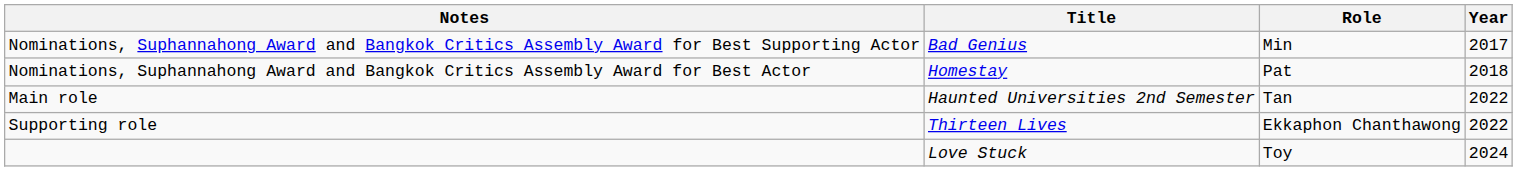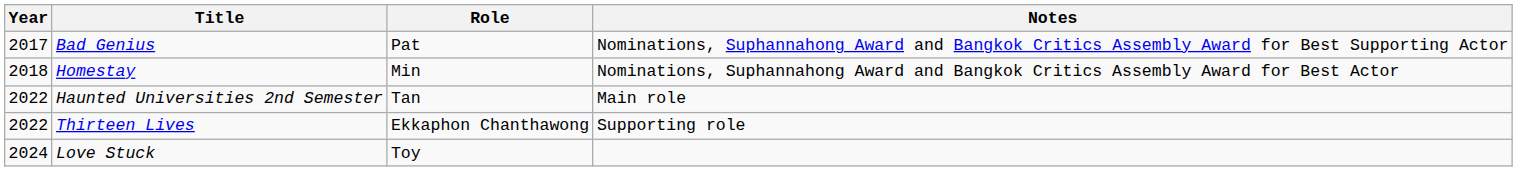 <table class="wikitable plainrowheaders sortable">
 <tr>
-<th class="unsortable">Notes</th>
+<th scope="col">Year</th>
 <th scope="col">Title</th>
 <th scope="col">Role</th>
-<th scope="col">Year</th>
+<th class="unsortable">Notes</th>
 </tr>
 <tr>
+<td>2017</td>
+<td><em><a href='#'>Bad Genius</a></em></td>
+<td>Pat</td>
 <td>Nominations, <a href='#'>Suphannahong Award</a> and <a href='#'>Bangkok Critics Assembly Award</a> for Best Supporting Actor</td>
-<td><em><a href='#'>Bad Genius</a></em></td>
-<td>Min</td>
-<td>2017</td>
 </tr>
 <tr>
+<td>2018</td>
+<td><em><a href='#'>Homestay</a></em></td>
+<td>Min</td>
 <td>Nominations, Suphannahong Award and Bangkok Critics Assembly Award for Best Actor</td>
-<td><em><a href='#'>Homestay</a></em></td>
-<td>Pat</td>
-<td>2018</td>
 </tr>
 <tr>
-<td>Main role</td>
+<td>2022</td>
 <td><em>Haunted Universities 2nd Semester</em></td>
 <td>Tan</td>
-<td>2022</td>
+<td>Main role</td>
 </tr>
 <tr>
-<td>Supporting role</td>
+<td>2022</td>
 <td><em><a href='#'>Thirteen Lives</a></em></td>
 <td>Ekkaphon Chanthawong</td>
-<td>2022</td>
+<td>Supporting role</td>
 </tr>
 <tr>
-<td></td>
+<td>2024</td>
 <td><em>Love Stuck</em></td>
 <td>Toy</td>
-<td>2024</td>
+<td></td>
 </tr>
 </table>
